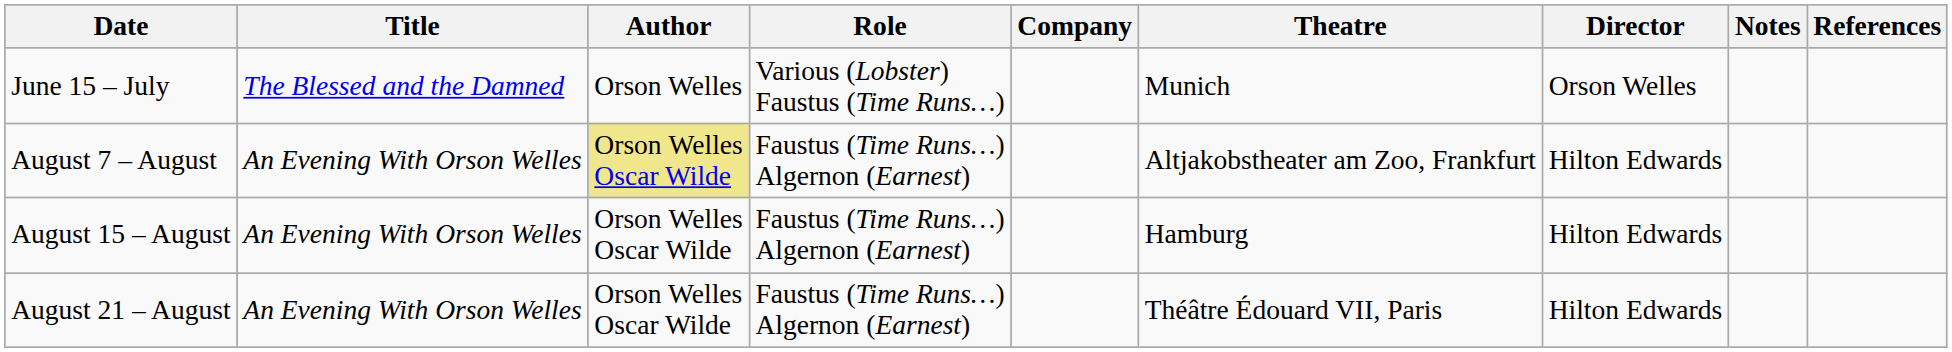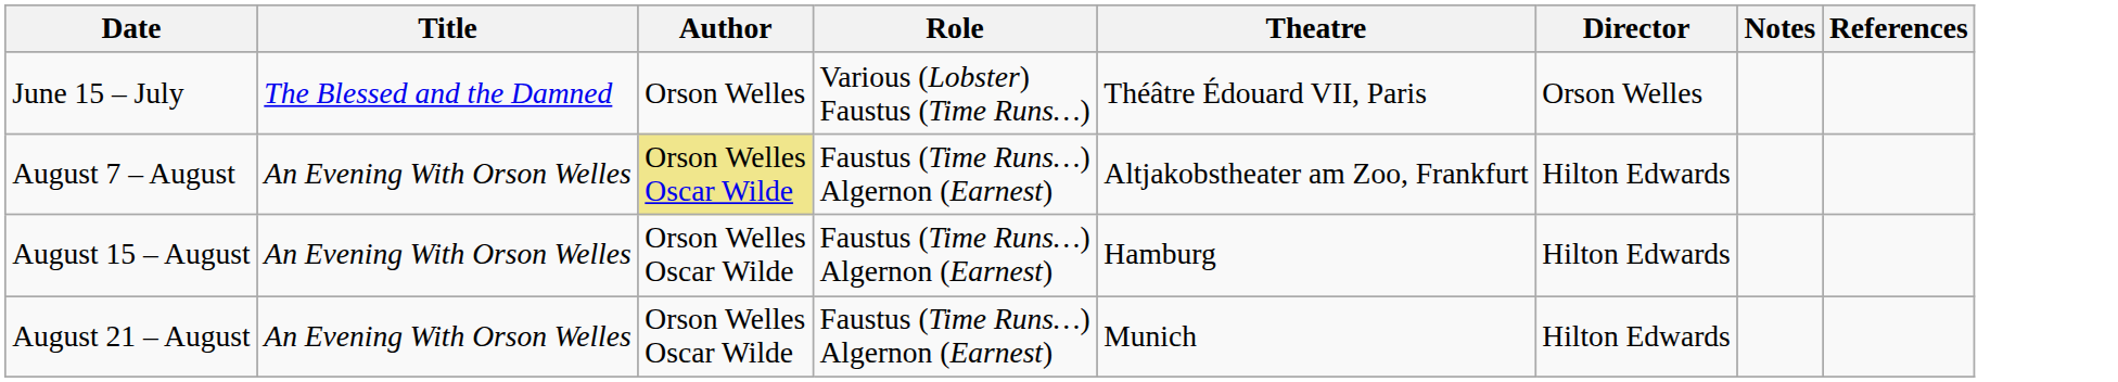 <table class="wikitable">
 <tr>
 <th>Date</th>
 <th>Title</th>
 <th>Author</th>
 <th>Role</th>
-<th>Company</th>
 <th>Theatre</th>
 <th>Director</th>
 <th>Notes</th>
 <th>References</th>
 </tr>
 <tr>
 <td>June 15 – July</td>
 <td><em><a href='#'>The Blessed and the Damned</a></em></td>
 <td>Orson Welles</td>
 <td>Various (<em>Lobster</em>)<br>Faustus (<em>Time Runs…</em>)</td>
-<td></td>
-<td>Munich</td>
+<td>Théâtre Édouard VII, Paris</td>
 <td>Orson Welles</td>
 <td></td>
 <td></td>
 </tr>
 <tr>
 <td>August 7 – August</td>
 <td><em>An Evening With Orson Welles</em></td>
 <td style="background: khaki;">Orson Welles<br><a href='#'>Oscar Wilde</a></td>
 <td>Faustus (<em>Time Runs…</em>)<br>Algernon (<em>Earnest</em>)</td>
-<td></td>
 <td>Altjakobstheater am Zoo, Frankfurt</td>
 <td>Hilton Edwards</td>
 <td></td>
 <td></td>
 </tr>
 <tr>
 <td>August 15 – August</td>
 <td><em>An Evening With Orson Welles</em></td>
 <td>Orson Welles<br>Oscar Wilde</td>
 <td>Faustus (<em>Time Runs…</em>)<br>Algernon (<em>Earnest</em>)</td>
-<td></td>
 <td>Hamburg</td>
 <td>Hilton Edwards</td>
 <td></td>
 <td></td>
 </tr>
 <tr>
 <td>August 21 – August</td>
 <td><em>An Evening With Orson Welles</em></td>
 <td>Orson Welles<br>Oscar Wilde</td>
 <td>Faustus (<em>Time Runs…</em>)<br>Algernon (<em>Earnest</em>)</td>
-<td></td>
-<td>Théâtre Édouard VII, Paris</td>
+<td>Munich</td>
 <td>Hilton Edwards</td>
 <td></td>
 <td></td>
 </tr>
 </table>
